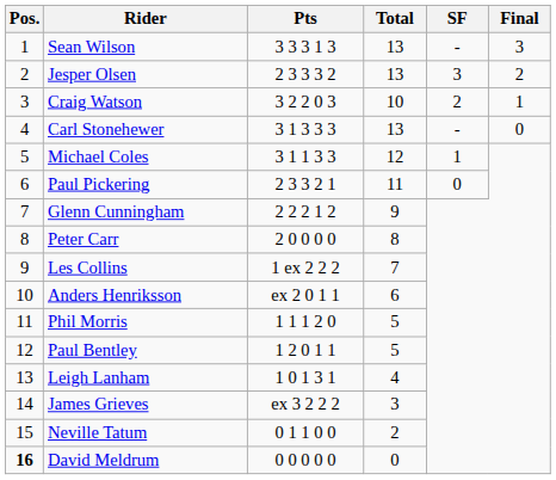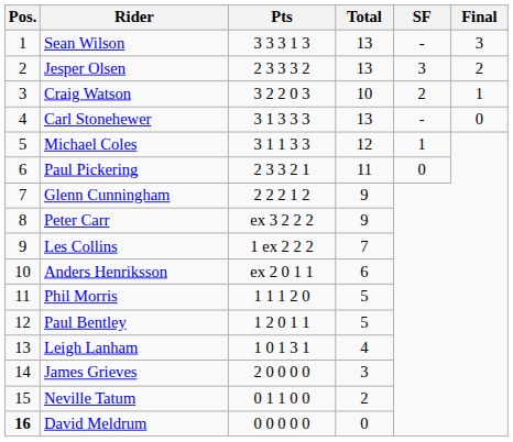 <table class=wikitable>
 <tr>
 <th width=25px>Pos.</th>
 <th width=180px>Rider</th>
 <th width=100px>Pts</th>
 <th width=50px>Total</th>
 <th width=50px>SF</th>
 <th width=50px>Final</th>
 </tr>
 <tr align=center >
 <td>1</td>
 <td align=left> <a href='#'>Sean Wilson</a></td>
 <td>3	3	3	1	3</td>
 <td>13</td>
 <td>-</td>
 <td>3</td>
 </tr>
 <tr align=center>
 <td>2</td>
 <td align=left> <a href='#'>Jesper Olsen</a></td>
 <td>2	3	3	3	2</td>
 <td>13</td>
 <td>3</td>
 <td>2</td>
 </tr>
 <tr align=center>
 <td>3</td>
 <td align=left> <a href='#'>Craig Watson</a></td>
 <td>3	2	2	0	3</td>
 <td>10</td>
 <td>2</td>
 <td>1</td>
 </tr>
 <tr align=center>
 <td>4</td>
 <td align=left> <a href='#'>Carl Stonehewer</a></td>
 <td>3	1	3	3	3</td>
 <td>13</td>
 <td>-</td>
 <td>0</td>
 </tr>
 <tr align=center>
 <td>5</td>
 <td align=left> <a href='#'>Michael Coles</a></td>
 <td>3	1	1	3	3</td>
 <td>12</td>
 <td>1</td>
 </tr>
 <tr align=center>
 <td>6</td>
 <td align=left> <a href='#'>Paul Pickering</a></td>
 <td>2	3	3	2	1</td>
 <td>11</td>
 <td>0</td>
 </tr>
 <tr align=center>
 <td>7</td>
 <td align=left> <a href='#'>Glenn Cunningham</a></td>
 <td>2	2	2	1	2</td>
 <td>9</td>
 </tr>
 <tr align=center>
 <td>8</td>
 <td align=left> <a href='#'>Peter Carr</a></td>
-<td>2	0	0	0	0</td>
-<td>8</td>
+<td>ex	3	2	2	2</td>
+<td>9</td>
 </tr>
 <tr align=center>
 <td>9</td>
 <td align=left> <a href='#'>Les Collins</a></td>
 <td>1	ex	2	2	2</td>
 <td>7</td>
 </tr>
 <tr align=center>
 <td>10</td>
 <td align=left> <a href='#'>Anders Henriksson</a></td>
 <td>ex	2	0	1	1</td>
 <td>6</td>
 </tr>
 <tr align=center>
 <td>11</td>
 <td align=left> <a href='#'>Phil Morris</a></td>
 <td>1	1	1	2	0</td>
 <td>5</td>
 </tr>
 <tr align=center>
 <td>12</td>
 <td align=left> <a href='#'>Paul Bentley</a></td>
 <td>1	2	0	1	1</td>
 <td>5</td>
 </tr>
 <tr align=center>
 <td>13</td>
 <td align=left> <a href='#'>Leigh Lanham</a></td>
 <td>1	0	1	3	1</td>
 <td>4</td>
 </tr>
 <tr align=center>
 <td>14</td>
 <td align=left> <a href='#'>James Grieves</a></td>
-<td>ex	3	2	2	2</td>
+<td>2	0	0	0	0</td>
 <td>3</td>
 </tr>
 <tr align=center>
 <td>15</td>
 <td align=left> <a href='#'>Neville Tatum</a></td>
 <td>0	1	1	0	0</td>
 <td>2</td>
 </tr>
 <tr align=center>
 <td><strong>16</strong></td>
 <td align=left> <a href='#'>David Meldrum</a></td>
 <td>0	0	0	0	0</td>
 <td>0</td>
 </tr>
 </table>
